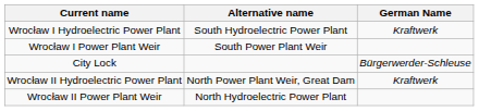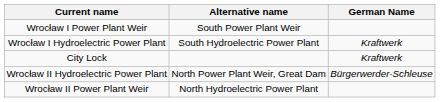 <table class="wikitable sortable" style="text-align:center;">
 <tr>
 <th>Current name</th>
 <th>Alternative name</th>
 <th>German Name</th>
 </tr>
 <tr>
+<td>Wrocław I Power Plant Weir</td>
+<td>South Power Plant Weir</td>
+<td></td>
+</tr>
+<tr>
 <td>Wrocław I Hydroelectric Power Plant</td>
 <td>South Hydroelectric Power Plant</td>
 <td><em>Kraftwerk</em></td>
 </tr>
 <tr>
-<td>Wrocław I Power Plant Weir</td>
-<td>South Power Plant Weir</td>
-<td></td>
-</tr>
-<tr>
 <td>City Lock</td>
 <td></td>
-<td><em>Bürgerwerder-Schleuse</em></td>
+<td><em>Kraftwerk</em></td>
 </tr>
 <tr>
 <td>Wrocław II Hydroelectric Power Plant</td>
 <td>North Power Plant Weir, Great Dam</td>
-<td><em>Kraftwerk</em></td>
+<td><em>Bürgerwerder-Schleuse</em></td>
 </tr>
 <tr>
 <td>Wrocław II Power Plant Weir</td>
 <td>North Hydroelectric Power Plant</td>
 <td></td>
 </tr>
 </table>
